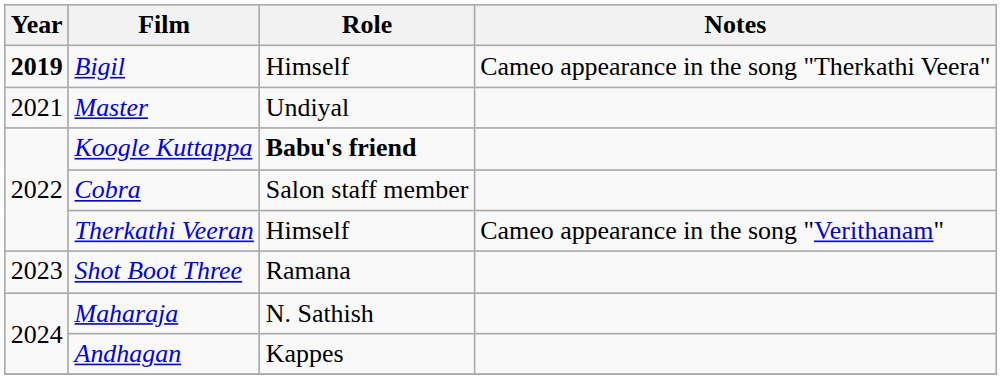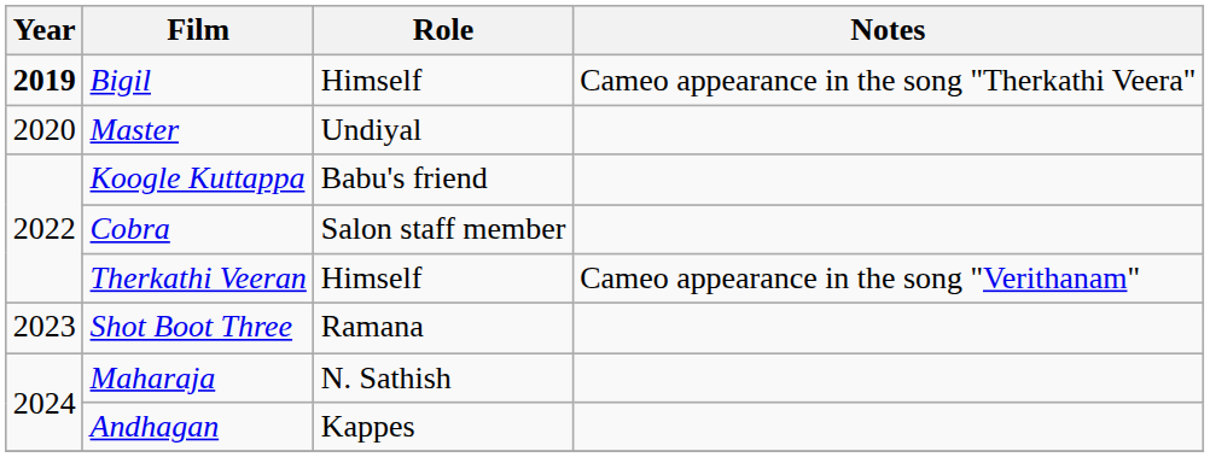 <table class="wikitable sortable">
 <tr>
 <th>Year</th>
 <th>Film</th>
 <th>Role</th>
 <th>Notes</th>
 </tr>
 <tr>
 <td><strong>2019</strong></td>
 <td><em><a href='#'>Bigil</a></em></td>
 <td>Himself</td>
 <td>Cameo appearance in the song "Therkathi Veera"</td>
 </tr>
 <tr>
-<td>2021</td>
+<td>2020</td>
 <td><em><a href='#'>Master</a></em></td>
 <td>Undiyal</td>
 <td></td>
 </tr>
 <tr>
 <td rowspan="3">2022</td>
 <td><em><a href='#'>Koogle Kuttappa</a></em></td>
-<td><strong>Babu's friend</strong></td>
+<td>Babu's friend</td>
 <td></td>
 </tr>
 <tr>
 <td><em><a href='#'>Cobra</a></em></td>
 <td>Salon staff member</td>
 <td></td>
 </tr>
 <tr>
 <td><em><a href='#'>Therkathi Veeran</a></em></td>
 <td>Himself</td>
 <td>Cameo appearance in the song "<a href='#'>Verithanam</a>"</td>
 </tr>
 <tr>
 <td>2023</td>
 <td><em><a href='#'>Shot Boot Three</a></em></td>
 <td>Ramana</td>
 <td></td>
 </tr>
 <tr>
 <td rowspan="2">2024</td>
 <td><em><a href='#'>Maharaja</a></em></td>
 <td>N. Sathish</td>
 <td></td>
 </tr>
 <tr>
 <td><em><a href='#'>Andhagan</a></em></td>
 <td>Kappes</td>
 <td></td>
 </tr>
 <tr>
 </tr>
 </table>
